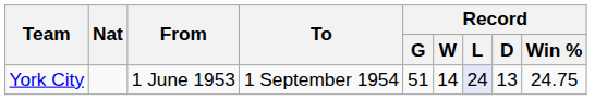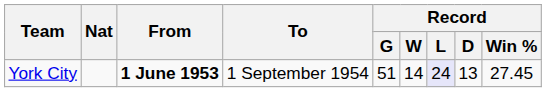 <table class="wikitable" style="text-align: center">
 <tr>
 <th rowspan="2">Team</th>
 <th rowspan="2">Nat</th>
 <th rowspan="2">From</th>
 <th rowspan="2">To</th>
 <th colspan="5">Record</th>
 </tr>
 <tr>
 <th>G</th>
 <th>W</th>
 <th>L</th>
 <th>D</th>
 <th>Win %</th>
 </tr>
 <tr>
 <td align=left><a href='#'>York City</a></td>
 <td></td>
-<td align=left>1 June 1953</td>
+<td align=left><strong>1 June 1953</strong></td>
 <td align=left>1 September 1954</td>
 <td>51</td>
 <td>14</td>
 <td style="background: lavender;">24</td>
 <td>13</td>
-<td>24.75</td>
+<td>27.45</td>
 </tr>
 </table>
